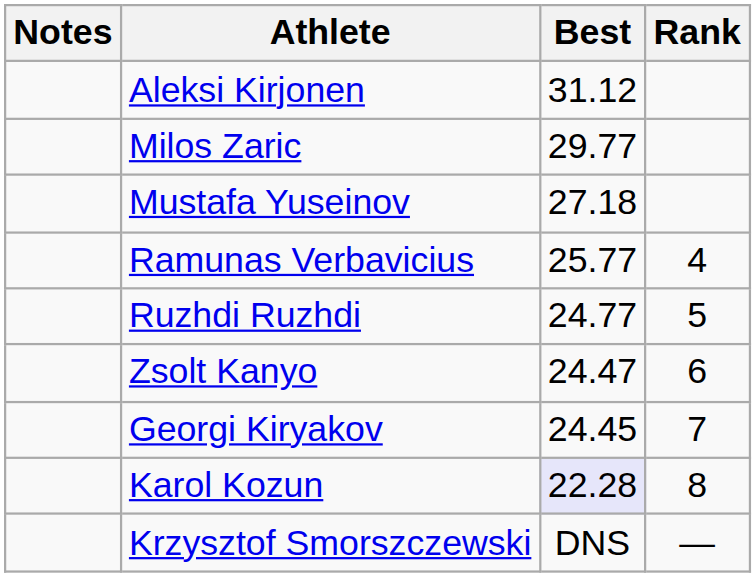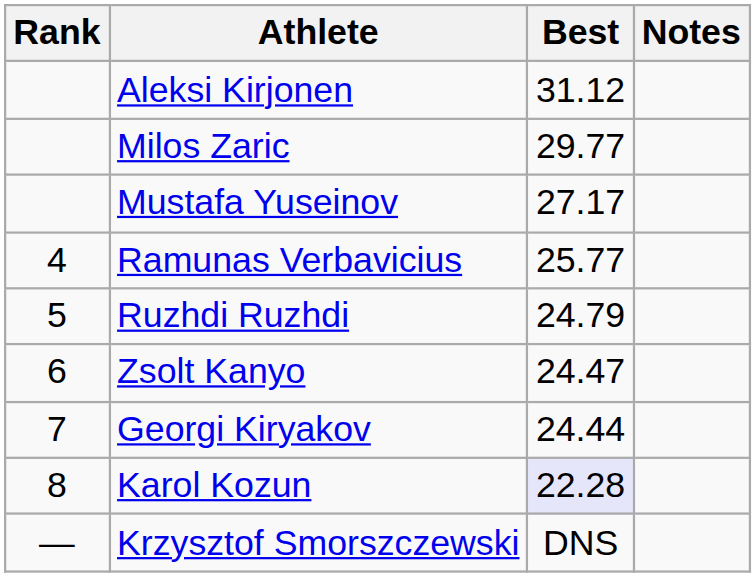 <table class="wikitable sortable" style="text-align:center">
 <tr>
-<th>Notes</th>
+<th>Rank</th>
 <th>Athlete</th>
 <th>Best</th>
-<th>Rank</th>
+<th>Notes</th>
 </tr>
 <tr>
 <td></td>
 <td style="text-align:left"><a href='#'>Aleksi Kirjonen</a><br></td>
 <td>31.12</td>
 <td></td>
 </tr>
 <tr>
 <td></td>
 <td style="text-align:left"><a href='#'>Milos Zaric</a><br></td>
 <td>29.77</td>
 <td></td>
 </tr>
 <tr>
 <td></td>
 <td style="text-align:left"><a href='#'>Mustafa Yuseinov</a><br></td>
-<td>27.18</td>
+<td>27.17</td>
 <td></td>
 </tr>
 <tr>
-<td></td>
+<td>4</td>
 <td style="text-align:left"><a href='#'>Ramunas Verbavicius</a><br></td>
 <td>25.77</td>
-<td>4</td>
+<td></td>
 </tr>
 <tr>
+<td>5</td>
+<td style="text-align:left"><a href='#'>Ruzhdi Ruzhdi</a><br></td>
+<td>24.79</td>
 <td></td>
-<td style="text-align:left"><a href='#'>Ruzhdi Ruzhdi</a><br></td>
-<td>24.77</td>
-<td>5</td>
 </tr>
 <tr>
-<td></td>
+<td>6</td>
 <td style="text-align:left"><a href='#'>Zsolt Kanyo</a><br></td>
 <td>24.47</td>
-<td>6</td>
+<td></td>
 </tr>
 <tr>
+<td>7</td>
+<td style="text-align:left"><a href='#'>Georgi Kiryakov</a><br></td>
+<td>24.44</td>
 <td></td>
-<td style="text-align:left"><a href='#'>Georgi Kiryakov</a><br></td>
-<td>24.45</td>
-<td>7</td>
 </tr>
 <tr>
-<td></td>
+<td>8</td>
 <td style="text-align:left"><a href='#'>Karol Kozun</a><br></td>
 <td style="background: lavender;">22.28</td>
-<td>8</td>
+<td></td>
 </tr>
 <tr>
-<td></td>
+<td>—</td>
 <td style="text-align:left"><a href='#'>Krzysztof Smorszczewski</a><br></td>
 <td>DNS</td>
-<td>—</td>
+<td></td>
 </tr>
 </table>
